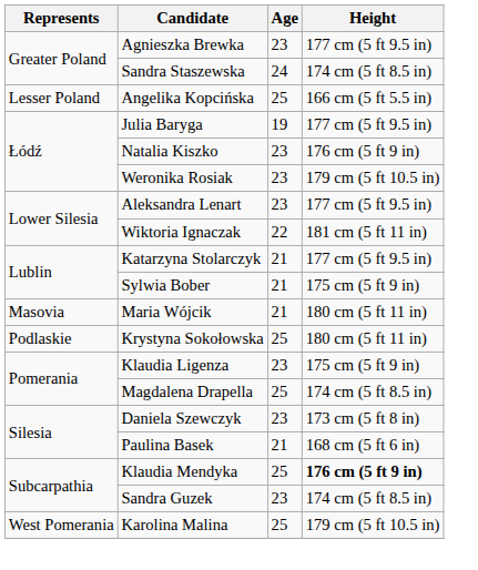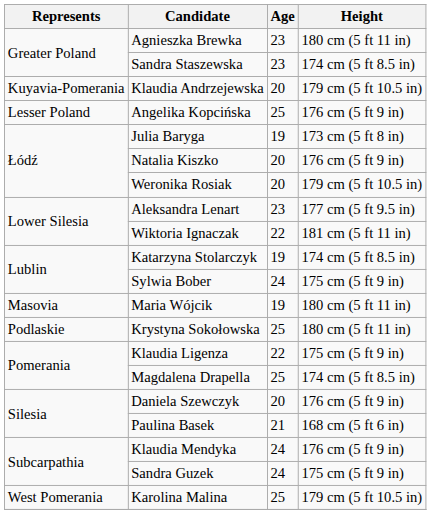 <table class="wikitable sortable" style="font-size: 95%;">
 <tr>
 <th>Represents</th>
 <th>Candidate</th>
 <th>Age</th>
 <th>Height</th>
 </tr>
 <tr>
 <td rowspan="2">Greater Poland</td>
 <td>Agnieszka Brewka</td>
 <td>23</td>
-<td>177 cm (5 ft 9.5 in)</td>
+<td>180 cm (5 ft 11 in)</td>
 </tr>
 <tr>
 <td>Sandra Staszewska</td>
-<td>24</td>
+<td>23</td>
 <td>174 cm (5 ft 8.5 in)</td>
+</tr>
+<tr>
+<td>Kuyavia-Pomerania</td>
+<td>Klaudia Andrzejewska</td>
+<td>20</td>
+<td>179 cm (5 ft 10.5 in)</td>
 </tr>
 <tr>
 <td>Lesser Poland</td>
 <td>Angelika Kopcińska</td>
 <td>25</td>
-<td>166 cm (5 ft 5.5 in)</td>
+<td>176 cm (5 ft 9 in)</td>
 </tr>
 <tr>
 <td rowspan="3">Łódź</td>
 <td>Julia Baryga</td>
 <td>19</td>
-<td>177 cm (5 ft 9.5 in)</td>
+<td>173 cm (5 ft 8 in)</td>
 </tr>
 <tr>
 <td>Natalia Kiszko</td>
-<td>23</td>
+<td>20</td>
 <td>176 cm (5 ft 9 in)</td>
 </tr>
 <tr>
 <td>Weronika Rosiak</td>
-<td>23</td>
+<td>20</td>
 <td>179 cm (5 ft 10.5 in)</td>
 </tr>
 <tr>
 <td rowspan="2">Lower Silesia</td>
 <td>Aleksandra Lenart</td>
 <td>23</td>
 <td>177 cm (5 ft 9.5 in)</td>
 </tr>
 <tr>
 <td>Wiktoria Ignaczak</td>
 <td>22</td>
 <td>181 cm (5 ft 11 in)</td>
 </tr>
 <tr>
 <td rowspan="2">Lublin</td>
 <td>Katarzyna Stolarczyk</td>
-<td>21</td>
-<td>177 cm (5 ft 9.5 in)</td>
+<td>19</td>
+<td>174 cm (5 ft 8.5 in)</td>
 </tr>
 <tr>
 <td>Sylwia Bober</td>
-<td>21</td>
+<td>24</td>
 <td>175 cm (5 ft 9 in)</td>
 </tr>
 <tr>
 <td>Masovia</td>
 <td>Maria Wójcik</td>
-<td>21</td>
+<td>19</td>
 <td>180 cm (5 ft 11 in)</td>
 </tr>
 <tr>
 <td>Podlaskie</td>
 <td>Krystyna Sokołowska</td>
 <td>25</td>
 <td>180 cm (5 ft 11 in)</td>
 </tr>
 <tr>
 <td rowspan="2">Pomerania</td>
 <td>Klaudia Ligenza</td>
-<td>23</td>
+<td>22</td>
 <td>175 cm (5 ft 9 in)</td>
 </tr>
 <tr>
 <td>Magdalena Drapella</td>
 <td>25</td>
 <td>174 cm (5 ft 8.5 in)</td>
 </tr>
 <tr>
 <td rowspan="2">Silesia</td>
 <td>Daniela Szewczyk</td>
-<td>23</td>
-<td>173 cm (5 ft 8 in)</td>
+<td>20</td>
+<td>176 cm (5 ft 9 in)</td>
 </tr>
 <tr>
 <td>Paulina Basek</td>
 <td>21</td>
 <td>168 cm (5 ft 6 in)</td>
 </tr>
 <tr>
 <td rowspan="2">Subcarpathia</td>
 <td>Klaudia Mendyka</td>
-<td>25</td>
-<td><strong>176 cm (5 ft 9 in)</strong></td>
+<td>24</td>
+<td>176 cm (5 ft 9 in)</td>
 </tr>
 <tr>
 <td>Sandra Guzek</td>
-<td>23</td>
-<td>174 cm (5 ft 8.5 in)</td>
+<td>24</td>
+<td>175 cm (5 ft 9 in)</td>
 </tr>
 <tr>
 <td>West Pomerania</td>
 <td>Karolina Malina</td>
 <td>25</td>
 <td>179 cm (5 ft 10.5 in)</td>
 </tr>
 <tr>
 </tr>
 </table>
